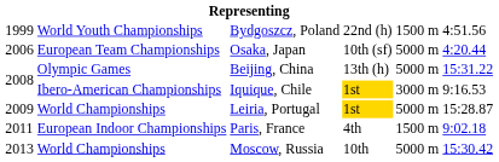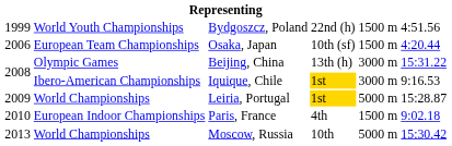 <table>
 <tr>
 <th colspan="6">Representing </th>
 </tr>
 <tr>
 <td>1999</td>
 <td><a href='#'>World Youth Championships</a></td>
 <td><a href='#'>Bydgoszcz</a>, Poland</td>
 <td>22nd (h)</td>
 <td>1500 m</td>
 <td>4:51.56</td>
 </tr>
 <tr>
 <td>2006</td>
 <td><a href='#'>European Team Championships</a></td>
 <td><a href='#'>Osaka</a>, Japan</td>
 <td>10th (sf)</td>
-<td>5000 m</td>
+<td>1500 m</td>
 <td><a href='#'>4:20.44</a></td>
 </tr>
 <tr>
 <td rowspan=2>2008</td>
 <td><a href='#'>Olympic Games</a></td>
 <td><a href='#'>Beijing</a>, China</td>
 <td>13th (h)</td>
-<td>5000 m</td>
+<td>3000 m</td>
 <td><a href='#'>15:31.22</a></td>
 </tr>
 <tr>
 <td><a href='#'>Ibero-American Championships</a></td>
 <td><a href='#'>Iquique</a>, Chile</td>
 <td bgcolor=gold>1st</td>
 <td>3000 m</td>
 <td>9:16.53</td>
 </tr>
 <tr>
 <td>2009</td>
 <td><a href='#'>World Championships</a></td>
 <td><a href='#'>Leiria</a>, Portugal</td>
 <td bgcolor=gold>1st</td>
 <td>5000 m</td>
 <td>15:28.87</td>
 </tr>
 <tr>
-<td>2011</td>
+<td>2010</td>
 <td><a href='#'>European Indoor Championships</a></td>
 <td><a href='#'>Paris</a>, France</td>
 <td>4th</td>
 <td>1500 m</td>
 <td><a href='#'>9:02.18</a></td>
 </tr>
 <tr>
 <td>2013</td>
 <td><a href='#'>World Championships</a></td>
 <td><a href='#'>Moscow</a>, Russia</td>
 <td>10th</td>
 <td>5000 m</td>
 <td><a href='#'>15:30.42</a></td>
 </tr>
 </table>
